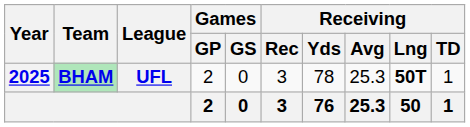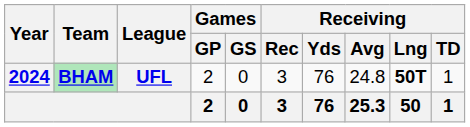 <table class="wikitable" style="text-align:center;">
 <tr>
 <th rowspan="2">Year</th>
 <th rowspan="2">Team</th>
 <th rowspan="2">League</th>
 <th colspan="2">Games</th>
 <th colspan="5">Receiving</th>
 </tr>
 <tr>
 <th>GP</th>
 <th>GS</th>
 <th>Rec</th>
 <th>Yds</th>
 <th>Avg</th>
 <th>Lng</th>
 <th>TD</th>
 </tr>
 <tr>
-<th><a href='#'>2025</a></th>
+<th><a href='#'>2024</a></th>
 <th style="background:#afe6ba;"><a href='#'>BHAM</a></th>
 <th><a href='#'>UFL</a></th>
 <td>2</td>
 <td>0</td>
 <td>3</td>
-<td>78</td>
-<td>25.3</td>
+<td>76</td>
+<td>24.8</td>
 <td><strong>50T</strong></td>
 <td>1</td>
 </tr>
 <tr>
 <th colspan="3"></th>
 <th>2</th>
 <th>0</th>
 <th>3</th>
 <th>76</th>
 <th>25.3</th>
 <th>50</th>
 <th>1</th>
 </tr>
 </table>
